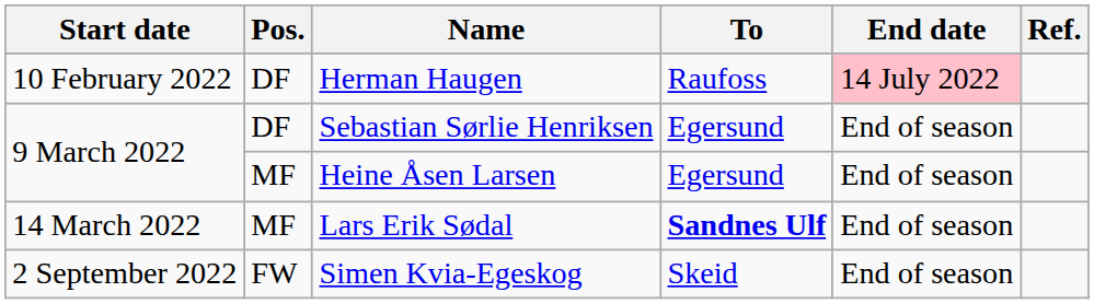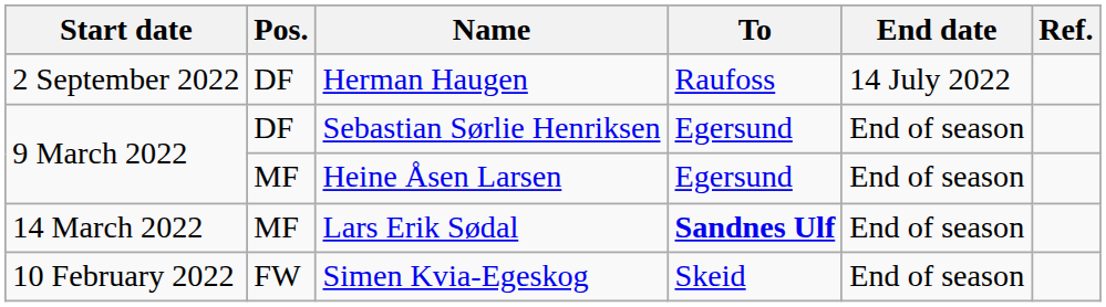 <table class="wikitable">
 <tr>
 <th>Start date</th>
 <th>Pos.</th>
 <th>Name</th>
 <th>To</th>
 <th>End date</th>
 <th>Ref.</th>
 </tr>
 <tr>
-<td>10 February 2022</td>
+<td>2 September 2022</td>
 <td>DF</td>
 <td> <a href='#'>Herman Haugen</a></td>
 <td><a href='#'>Raufoss</a></td>
-<td style="background: pink;">14 July 2022</td>
+<td>14 July 2022</td>
 <td></td>
 </tr>
 <tr>
 <td rowspan="2">9 March 2022</td>
 <td>DF</td>
 <td> <a href='#'>Sebastian Sørlie Henriksen</a></td>
 <td><a href='#'>Egersund</a></td>
 <td>End of season</td>
 <td></td>
 </tr>
 <tr>
 <td>MF</td>
 <td> <a href='#'>Heine Åsen Larsen</a></td>
 <td><a href='#'>Egersund</a></td>
 <td>End of season</td>
 <td></td>
 </tr>
 <tr>
 <td>14 March 2022</td>
 <td>MF</td>
 <td> <a href='#'>Lars Erik Sødal</a></td>
 <td><strong><a href='#'>Sandnes Ulf</a></strong></td>
 <td>End of season</td>
 <td></td>
 </tr>
 <tr>
-<td>2 September 2022</td>
+<td>10 February 2022</td>
 <td>FW</td>
 <td> <a href='#'>Simen Kvia-Egeskog</a></td>
 <td><a href='#'>Skeid</a></td>
 <td>End of season</td>
 <td></td>
 </tr>
 </table>
